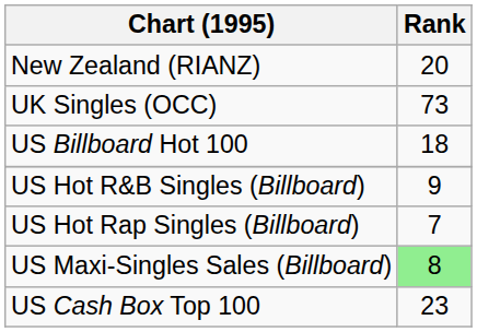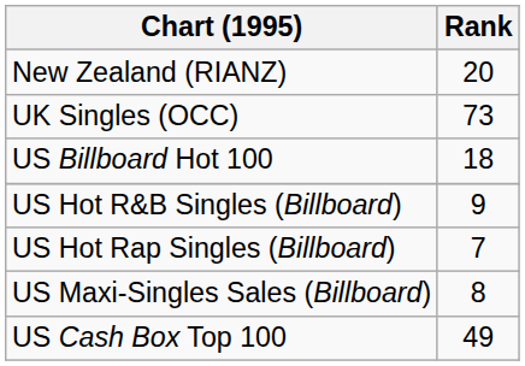 <table class="wikitable sortable">
 <tr>
 <th>Chart (1995)</th>
 <th>Rank</th>
 </tr>
 <tr>
 <td>New Zealand (RIANZ)</td>
 <td align="center">20</td>
 </tr>
 <tr>
 <td>UK Singles (OCC)</td>
 <td align="center">73</td>
 </tr>
 <tr>
 <td>US <em>Billboard</em> Hot 100</td>
 <td align="center">18</td>
 </tr>
 <tr>
 </tr>
 <tr>
 <td>US Hot R&B Singles (<em>Billboard</em>)</td>
 <td align="center">9</td>
 </tr>
 <tr>
 <td>US Hot Rap Singles (<em>Billboard</em>)</td>
 <td align="center">7</td>
 </tr>
 <tr>
 <td>US Maxi-Singles Sales (<em>Billboard</em>)</td>
-<td align="center" style="background: lightgreen;">8</td>
+<td align="center">8</td>
 </tr>
 <tr>
 <td>US <em>Cash Box</em> Top 100</td>
-<td align="center">23</td>
+<td align="center">49</td>
 </tr>
 </table>
